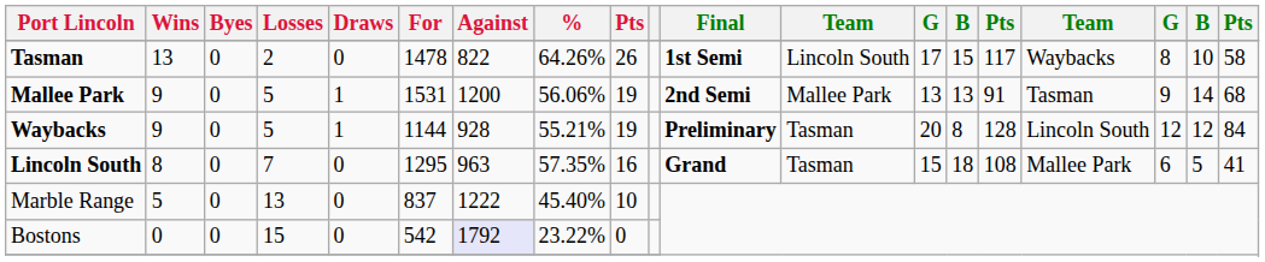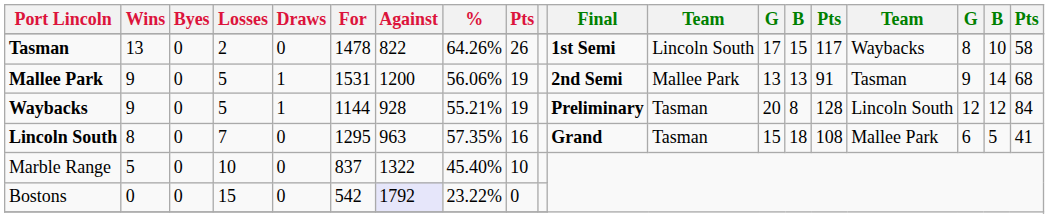 <table style="font-size: 85%; text-align: left;" class="wikitable">
 <tr>
 <th style="color:crimson">Port Lincoln</th>
 <th style="color:crimson">Wins</th>
 <th style="color:crimson">Byes</th>
 <th style="color:crimson">Losses</th>
 <th style="color:crimson">Draws</th>
 <th style="color:crimson">For</th>
 <th style="color:crimson">Against</th>
 <th style="color:crimson">%</th>
 <th style="color:crimson">Pts</th>
 <th></th>
 <th style="color:green">Final</th>
 <th style="color:green">Team</th>
 <th style="color:green">G</th>
 <th style="color:green">B</th>
 <th style="color:green">Pts</th>
 <th style="color:green">Team</th>
 <th style="color:green">G</th>
 <th style="color:green">B</th>
 <th style="color:green">Pts</th>
 </tr>
 <tr>
 </tr>
 <tr>
 </tr>
 <tr>
 <td><strong>	Tasman	</strong></td>
 <td>13</td>
 <td>0</td>
 <td>2</td>
 <td>0</td>
 <td>1478</td>
 <td>822</td>
 <td>64.26%</td>
 <td>26</td>
 <td></td>
 <td><strong>1st Semi</strong></td>
 <td>Lincoln South</td>
 <td>17</td>
 <td>15</td>
 <td>117</td>
 <td>Waybacks</td>
 <td>8</td>
 <td>10</td>
 <td>58</td>
 </tr>
 <tr>
 <td><strong>	Mallee Park	</strong></td>
 <td>9</td>
 <td>0</td>
 <td>5</td>
 <td>1</td>
 <td>1531</td>
 <td>1200</td>
 <td>56.06%</td>
 <td>19</td>
 <td></td>
 <td><strong>2nd Semi</strong></td>
 <td>Mallee Park</td>
 <td>13</td>
 <td>13</td>
 <td>91</td>
 <td>Tasman</td>
 <td>9</td>
 <td>14</td>
 <td>68</td>
 </tr>
 <tr>
 <td><strong>	Waybacks	</strong></td>
 <td>9</td>
 <td>0</td>
 <td>5</td>
 <td>1</td>
 <td>1144</td>
 <td>928</td>
 <td>55.21%</td>
 <td>19</td>
 <td></td>
 <td><strong>Preliminary</strong></td>
 <td>Tasman</td>
 <td>20</td>
 <td>8</td>
 <td>128</td>
 <td>Lincoln South</td>
 <td>12</td>
 <td>12</td>
 <td>84</td>
 </tr>
 <tr>
 <td><strong>	Lincoln South	</strong></td>
 <td>8</td>
 <td>0</td>
 <td>7</td>
 <td>0</td>
 <td>1295</td>
 <td>963</td>
 <td>57.35%</td>
 <td>16</td>
 <td></td>
 <td><strong>Grand</strong></td>
 <td>Tasman</td>
 <td>15</td>
 <td>18</td>
 <td>108</td>
 <td>Mallee Park</td>
 <td>6</td>
 <td>5</td>
 <td>41</td>
 </tr>
 <tr>
 <td>Marble Range</td>
 <td>5</td>
 <td>0</td>
-<td>13</td>
+<td>10</td>
 <td>0</td>
 <td>837</td>
-<td>1222</td>
+<td>1322</td>
 <td>45.40%</td>
 <td>10</td>
 <td></td>
 </tr>
 <tr>
 <td>Bostons</td>
 <td>0</td>
 <td>0</td>
 <td>15</td>
 <td>0</td>
 <td>542</td>
 <td style="background: lavender;">1792</td>
 <td>23.22%</td>
 <td>0</td>
 <td></td>
 </tr>
 <tr>
 </tr>
 </table>
